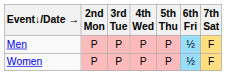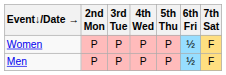 <table class="wikitable" style="margin:0.5em auto; font-size:90%; line-height:1.25em; text-align:center;">
 <tr>
 <th>Event↓/Date →</th>
 <th>2nd<br>Mon</th>
 <th>3rd<br>Tue</th>
 <th>4th<br>Wed</th>
 <th>5th<br>Thu</th>
 <th>6th<br>Fri</th>
 <th>7th<br>Sat</th>
 </tr>
 <tr>
+<td style="text-align:left;"><a href='#'>Women</a></td>
+<td bgcolor="#FFBBBB">P</td>
+<td bgcolor="#FFBBBB">P</td>
+<td bgcolor="#FFBBBB">P</td>
+<td bgcolor="#FFBBBB">P</td>
+<td bgcolor="#97DEFF">½</td>
+<td bgcolor="#FFDF80">F</td>
+</tr>
+<tr>
 <td style="text-align:left;"><a href='#'>Men</a></td>
 <td bgcolor="#FFBBBB">P</td>
 <td bgcolor="#FFBBBB">P</td>
 <td bgcolor="#FFBBBB">P</td>
 <td bgcolor="#FFBBBB">P</td>
 <td bgcolor="#97DEFF">½</td>
 <td bgcolor="#FFDF80">F</td>
 </tr>
-<tr>
-<td style="text-align:left;"><a href='#'>Women</a></td>
-<td bgcolor="#FFBBBB">P</td>
-<td bgcolor="#FFBBBB">P</td>
-<td bgcolor="#FFBBBB">P</td>
-<td bgcolor="#FFBBBB">P</td>
-<td bgcolor="#97DEFF">½</td>
-<td bgcolor="#FFDF80">F</td>
-</tr>
 </table>
